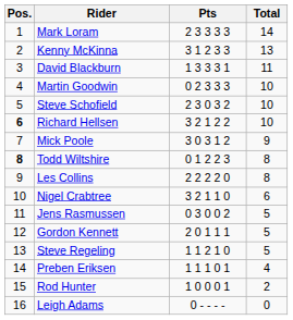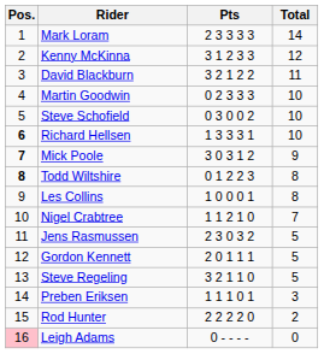 <table class=wikitable>
 <tr>
 <th width=25px>Pos.</th>
 <th width=180px>Rider</th>
 <th width=100px>Pts</th>
 <th width=50px>Total</th>
 </tr>
 <tr align=center >
 <td>1</td>
 <td align=left> <a href='#'>Mark Loram</a></td>
 <td>2	3	3	3	3</td>
 <td>14</td>
 </tr>
 <tr align=center>
 <td>2</td>
 <td align=left> <a href='#'>Kenny McKinna</a></td>
 <td>3	1	2	3	3</td>
-<td>13</td>
+<td>12</td>
 </tr>
 <tr align=center>
 <td>3</td>
 <td align=left> <a href='#'>David Blackburn</a></td>
-<td>1	3	3	3	1</td>
+<td>3	2	1	2	2</td>
 <td>11</td>
 </tr>
 <tr align=center>
 <td>4</td>
 <td align=left> <a href='#'>Martin Goodwin</a></td>
 <td>0 2	3	3	3</td>
 <td>10</td>
 </tr>
 <tr align=center>
 <td>5</td>
 <td align=left> <a href='#'>Steve Schofield</a></td>
-<td>2	3	0	3	2</td>
+<td>0	3	0	0	2</td>
 <td>10</td>
 </tr>
 <tr align=center>
 <td><strong>6</strong></td>
 <td align=left> <a href='#'>Richard Hellsen</a></td>
-<td>3	2	1	2	2</td>
+<td>1	3	3	3	1</td>
 <td>10</td>
 </tr>
 <tr align=center>
-<td>7</td>
+<td><strong>7</strong></td>
 <td align=left> <a href='#'>Mick Poole</a></td>
 <td>3	0	3	1	2</td>
 <td>9</td>
 </tr>
 <tr align=center>
 <td><strong>8</strong></td>
 <td align=left> <a href='#'>Todd Wiltshire</a></td>
 <td>0	1	2	2	3</td>
 <td>8</td>
 </tr>
 <tr align=center>
 <td>9</td>
 <td align=left> <a href='#'>Les Collins</a></td>
-<td>2	2	2	2	0</td>
+<td>1	0	0	0	1</td>
 <td>8</td>
 </tr>
 <tr align=center>
 <td>10</td>
 <td align=left> <a href='#'>Nigel Crabtree</a></td>
-<td>3	2	1	1	0</td>
-<td>6</td>
+<td>1	1	2	1	0</td>
+<td>7</td>
 </tr>
 <tr align=center>
 <td>11</td>
 <td align=left> <a href='#'>Jens Rasmussen</a></td>
-<td>0	3	0	0	2</td>
+<td>2	3	0	3	2</td>
 <td>5</td>
 </tr>
 <tr align=center>
 <td>12</td>
 <td align=left> <a href='#'>Gordon Kennett</a></td>
 <td>2	0	1	1	1</td>
 <td>5</td>
 </tr>
 <tr align=center>
 <td>13</td>
 <td align=left> <a href='#'>Steve Regeling</a></td>
-<td>1	1	2	1	0</td>
+<td>3	2	1	1	0</td>
 <td>5</td>
 </tr>
 <tr align=center>
 <td>14</td>
 <td align=left> <a href='#'>Preben Eriksen</a></td>
 <td>1	1	1	0	1</td>
-<td>4</td>
+<td>3</td>
 </tr>
 <tr align=center>
 <td>15</td>
 <td align=left> <a href='#'>Rod Hunter</a></td>
-<td>1	0	0	0	1</td>
+<td>2	2	2	2	0</td>
 <td>2</td>
 </tr>
 <tr align=center>
-<td>16</td>
+<td style="background: pink;">16</td>
 <td align=left> <a href='#'>Leigh Adams</a></td>
 <td>0	- - -  -</td>
 <td>0</td>
 </tr>
 </table>
